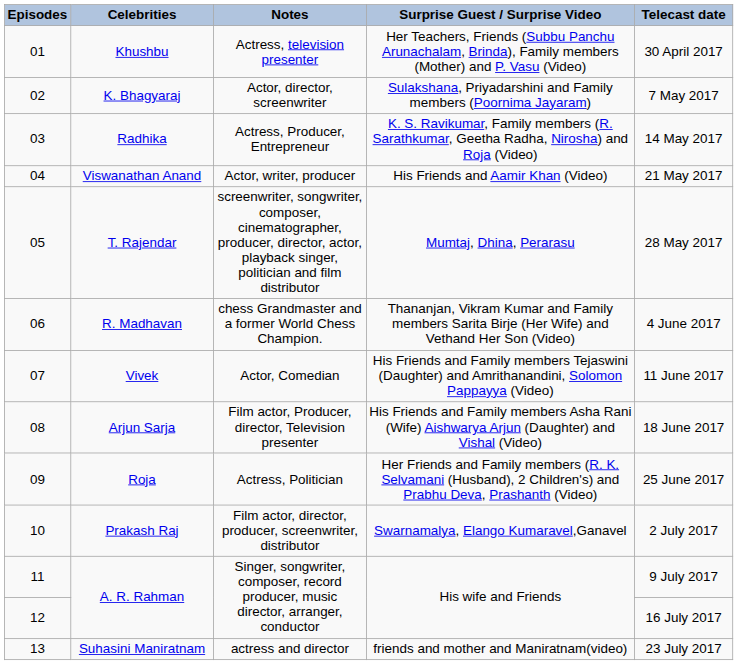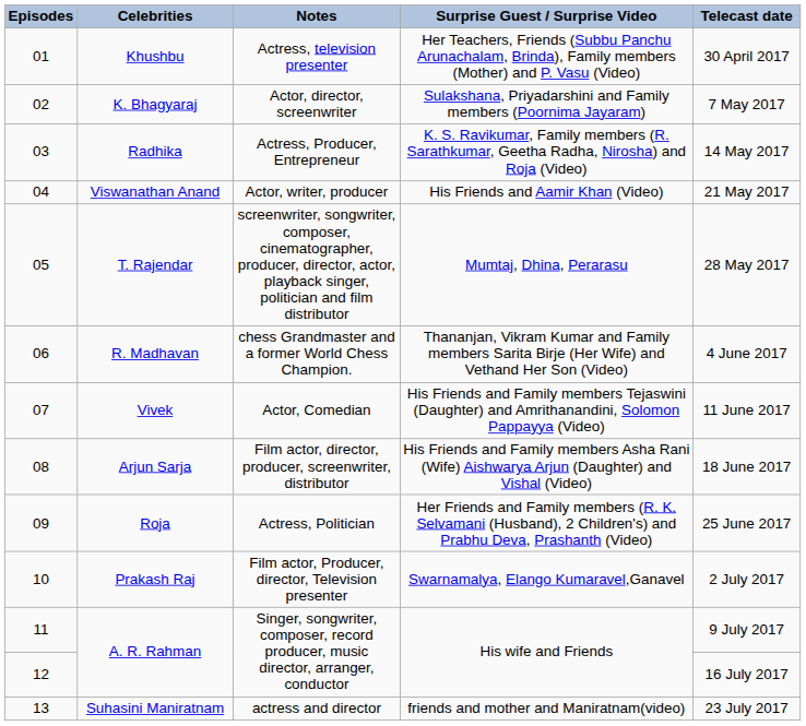 <table class="wikitable" style="text-align:center;">
 <tr>
 <th style="width:20pt; background:LightSteelBlue;">Episodes</th>
 <th style="width:150pt; background:LightSteelBlue;">Celebrities</th>
 <th style="width:150pt; background:LightSteelBlue;">Notes</th>
 <th style="width:300pt; background:LightSteelBlue;">Surprise Guest / Surprise Video</th>
 <th style="width:100pt; background:LightSteelBlue;">Telecast date</th>
 </tr>
 <tr>
 <td>01</td>
 <td><a href='#'>Khushbu</a></td>
 <td>Actress, <a href='#'>television presenter</a></td>
 <td>Her Teachers, Friends (<a href='#'>Subbu Panchu Arunachalam</a>, <a href='#'>Brinda</a>), Family members (Mother) and <a href='#'>P. Vasu</a> (Video)</td>
 <td>30 April 2017</td>
 </tr>
 <tr>
 <td>02</td>
 <td><a href='#'>K. Bhagyaraj</a></td>
 <td>Actor, director, screenwriter</td>
 <td><a href='#'>Sulakshana</a>, Priyadarshini and Family members (<a href='#'>Poornima Jayaram</a>)</td>
 <td>7 May 2017</td>
 </tr>
 <tr>
 <td>03</td>
 <td><a href='#'>Radhika</a></td>
 <td>Actress, Producer, Entrepreneur</td>
 <td><a href='#'>K. S. Ravikumar</a>, Family members (<a href='#'>R. Sarathkumar</a>, Geetha Radha, <a href='#'>Nirosha</a>) and <a href='#'>Roja</a> (Video)</td>
 <td>14 May 2017</td>
 </tr>
 <tr>
 <td>04</td>
 <td><a href='#'>Viswanathan Anand</a></td>
 <td>Actor, writer, producer</td>
 <td>His Friends and <a href='#'>Aamir Khan</a> (Video)</td>
 <td>21 May 2017</td>
 </tr>
 <tr>
 <td>05</td>
 <td><a href='#'>T. Rajendar</a></td>
 <td>screenwriter, songwriter, composer, cinematographer, producer, director, actor, playback singer, politician and film distributor</td>
 <td><a href='#'>Mumtaj</a>, <a href='#'>Dhina</a>, <a href='#'>Perarasu</a></td>
 <td>28 May 2017</td>
 </tr>
 <tr>
 <td>06</td>
 <td><a href='#'>R. Madhavan</a></td>
 <td>chess Grandmaster and a former World Chess Champion.</td>
 <td>Thananjan, Vikram Kumar and Family members Sarita Birje (Her Wife) and Vethand Her Son (Video)</td>
 <td>4 June 2017</td>
 </tr>
 <tr>
 <td>07</td>
 <td><a href='#'>Vivek</a></td>
 <td>Actor, Comedian</td>
 <td>His Friends and Family members Tejaswini (Daughter) and Amrithanandini, <a href='#'>Solomon Pappayya</a> (Video)</td>
 <td>11 June 2017</td>
 </tr>
 <tr>
 <td>08</td>
 <td><a href='#'>Arjun Sarja</a></td>
-<td>Film actor, Producer, director, Television presenter</td>
+<td>Film actor, director, producer, screenwriter, distributor</td>
 <td>His Friends and Family members Asha Rani (Wife) <a href='#'>Aishwarya Arjun</a> (Daughter) and <a href='#'>Vishal</a> (Video)</td>
 <td>18 June 2017</td>
 </tr>
 <tr>
 <td>09</td>
 <td><a href='#'>Roja</a></td>
 <td>Actress, Politician</td>
 <td>Her Friends and Family members (<a href='#'>R. K. Selvamani</a> (Husband), 2 Children's) and <a href='#'>Prabhu Deva</a>, <a href='#'>Prashanth</a> (Video)</td>
 <td>25 June 2017</td>
 </tr>
 <tr>
 <td>10</td>
 <td><a href='#'>Prakash Raj</a></td>
-<td>Film actor, director, producer, screenwriter, distributor</td>
+<td>Film actor, Producer, director, Television presenter</td>
 <td><a href='#'>Swarnamalya</a>, <a href='#'>Elango Kumaravel</a>,Ganavel</td>
 <td>2 July 2017</td>
 </tr>
 <tr>
 <td>11</td>
 <td rowspan="2"><a href='#'>A. R. Rahman</a></td>
 <td rowspan="2">Singer, songwriter, composer, record producer, music director, arranger, conductor</td>
 <td rowspan="2">His wife and Friends</td>
 <td>9 July 2017</td>
 </tr>
 <tr>
 <td>12</td>
 <td>16 July 2017</td>
 </tr>
 <tr>
 <td>13</td>
 <td><a href='#'>Suhasini Maniratnam</a></td>
 <td>actress and director</td>
 <td>friends and mother and Maniratnam(video)</td>
 <td>23 July 2017</td>
 </tr>
 </table>
